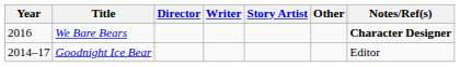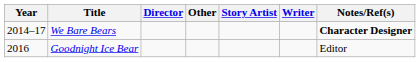 <table class="wikitable">
 <tr>
 <th>Year</th>
 <th>Title</th>
 <th><a href='#'>Director</a></th>
+<th>Other</th>
+<th><a href='#'>Story Artist</a></th>
 <th><a href='#'>Writer</a></th>
-<th><a href='#'>Story Artist</a></th>
-<th>Other</th>
 <th>Notes/Ref(s)</th>
 </tr>
 <tr>
-<td>2016</td>
+<td>2014–17</td>
 <td><em><a href='#'>We Bare Bears</a></em></td>
 <td></td>
 <td></td>
 <td></td>
 <td></td>
 <td><strong>Character Designer</strong></td>
 </tr>
 <tr>
-<td>2014–17</td>
+<td>2016</td>
 <td><em><a href='#'>Goodnight Ice Bear</a></em></td>
 <td></td>
 <td></td>
 <td></td>
 <td></td>
 <td>Editor</td>
 </tr>
 </table>
